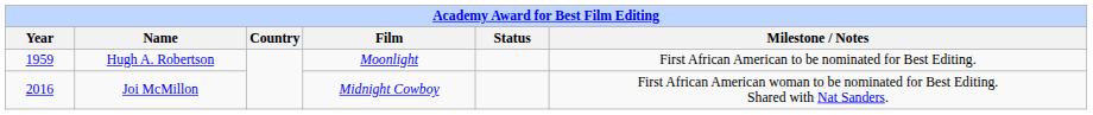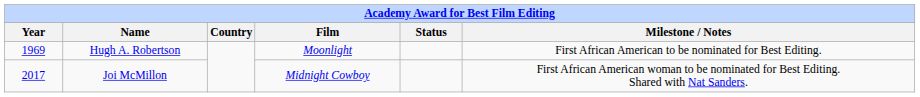 <table class="wikitable" style="text-align: center">
 <tr style="background:#bfd7ff;">
 <td colspan="6" style="text-align:center;"><strong><a href='#'>Academy Award for Best Film Editing</a></strong></td>
 </tr>
 <tr style="background:#ebf5ff;">
 <th style="width:075px;">Year</th>
 <th style="width:200px;">Name</th>
 <th style="width:50px;">Country</th>
 <th style="width:200px;">Film</th>
 <th style="width:080px;">Status</th>
 <th style="width:650px;">Milestone / Notes</th>
 </tr>
 <tr>
-<td><a href='#'>1959</a></td>
+<td><a href='#'>1969</a></td>
 <td><a href='#'>Hugh A. Robertson</a></td>
 <td rowspan=2><div></div></td>
 <td><em><a href='#'>Moonlight</a></em></td>
 <td></td>
 <td>First African American to be nominated for Best Editing.</td>
 </tr>
 <tr>
-<td><a href='#'>2016</a></td>
+<td><a href='#'>2017</a></td>
 <td><a href='#'>Joi McMillon</a></td>
 <td><em><a href='#'>Midnight Cowboy</a></em></td>
 <td></td>
 <td>First African American woman to be nominated for Best Editing.<br>Shared with <a href='#'>Nat Sanders</a>.</td>
 </tr>
 </table>
